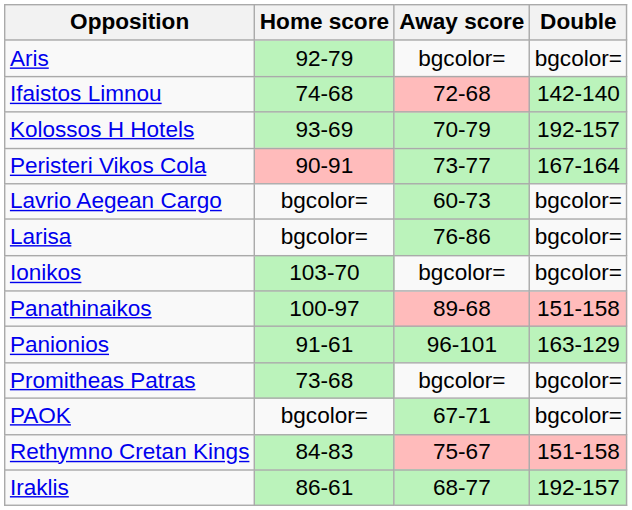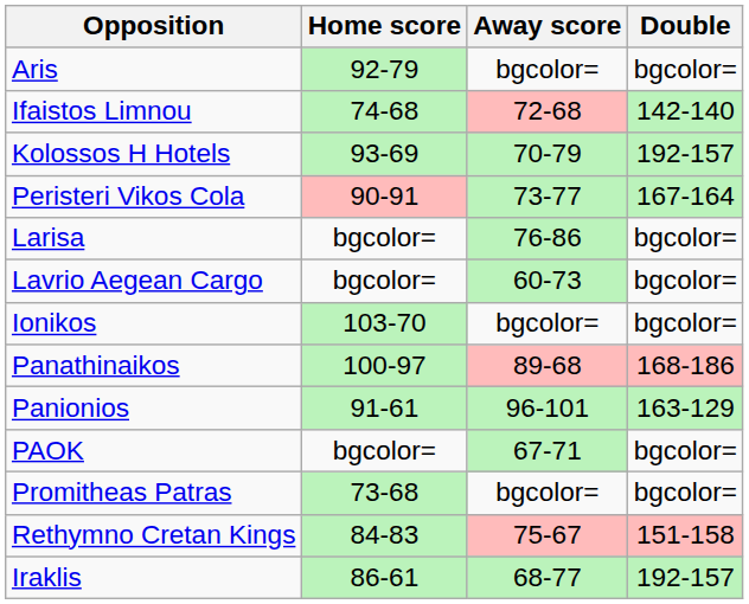 <table class="wikitable" style="text-align: center;">
 <tr>
 <th>Opposition</th>
 <th>Home score</th>
 <th>Away score</th>
 <th>Double</th>
 </tr>
 <tr>
 <td align="left"><a href='#'>Aris</a></td>
 <td bgcolor=#BBF3BB>92-79</td>
 <td>bgcolor=</td>
 <td>bgcolor=</td>
 </tr>
 <tr>
 <td align="left"><a href='#'>Ifaistos Limnou</a></td>
 <td bgcolor=#BBF3BB>74-68</td>
 <td bgcolor=#FFBBBB>72-68</td>
 <td bgcolor=#BBF3BB>142-140</td>
 </tr>
 <tr>
 <td align="left"><a href='#'>Kolossos H Hotels</a></td>
 <td bgcolor=#BBF3BB>93-69</td>
 <td bgcolor=#BBF3BB>70-79</td>
 <td bgcolor=#BBF3BB>192-157</td>
 </tr>
 <tr>
 <td align="left"><a href='#'>Peristeri Vikos Cola</a></td>
 <td bgcolor=#FFBBBB>90-91</td>
 <td bgcolor=#BBF3BB>73-77</td>
 <td bgcolor=#BBF3BB>167-164</td>
 </tr>
 <tr>
+<td align="left"><a href='#'>Larisa</a></td>
+<td>bgcolor=</td>
+<td bgcolor=#BBF3BB>76-86</td>
+<td>bgcolor=</td>
+</tr>
+<tr>
 <td align="left"><a href='#'>Lavrio Aegean Cargo</a></td>
 <td>bgcolor=</td>
 <td bgcolor=#BBF3BB>60-73</td>
-<td>bgcolor=</td>
-</tr>
-<tr>
-<td align="left"><a href='#'>Larisa</a></td>
-<td>bgcolor=</td>
-<td bgcolor=#BBF3BB>76-86</td>
 <td>bgcolor=</td>
 </tr>
 <tr>
 <td align="left"><a href='#'>Ionikos</a></td>
 <td bgcolor=#BBF3BB>103-70</td>
 <td>bgcolor=</td>
 <td>bgcolor=</td>
 </tr>
 <tr>
 <td align="left"><a href='#'>Panathinaikos</a></td>
 <td bgcolor=#BBF3BB>100-97</td>
 <td bgcolor=#FFBBBB>89-68</td>
-<td bgcolor=#FFBBBB>151-158</td>
+<td bgcolor=#FFBBBB>168-186</td>
 </tr>
 <tr>
 <td align="left"><a href='#'>Panionios</a></td>
 <td bgcolor=#BBF3BB>91-61</td>
 <td bgcolor=#BBF3BB>96-101</td>
 <td bgcolor=#BBF3BB>163-129</td>
 </tr>
 <tr>
+<td align="left"><a href='#'>PAOK</a></td>
+<td>bgcolor=</td>
+<td bgcolor=#BBF3BB>67-71</td>
+<td>bgcolor=</td>
+</tr>
+<tr>
 <td align="left"><a href='#'>Promitheas Patras</a></td>
 <td bgcolor=#BBF3BB>73-68</td>
 <td>bgcolor=</td>
-<td>bgcolor=</td>
-</tr>
-<tr>
-<td align="left"><a href='#'>PAOK</a></td>
-<td>bgcolor=</td>
-<td bgcolor=#BBF3BB>67-71</td>
 <td>bgcolor=</td>
 </tr>
 <tr>
 <td align="left"><a href='#'>Rethymno Cretan Kings</a></td>
 <td bgcolor=#BBF3BB>84-83</td>
 <td bgcolor=#FFBBBB>75-67</td>
 <td bgcolor=#FFBBBB>151-158</td>
 </tr>
 <tr>
 <td align="left"><a href='#'>Iraklis</a></td>
 <td bgcolor=#BBF3BB>86-61</td>
 <td bgcolor=#BBF3BB>68-77</td>
 <td bgcolor=#BBF3BB>192-157</td>
 </tr>
 </table>
